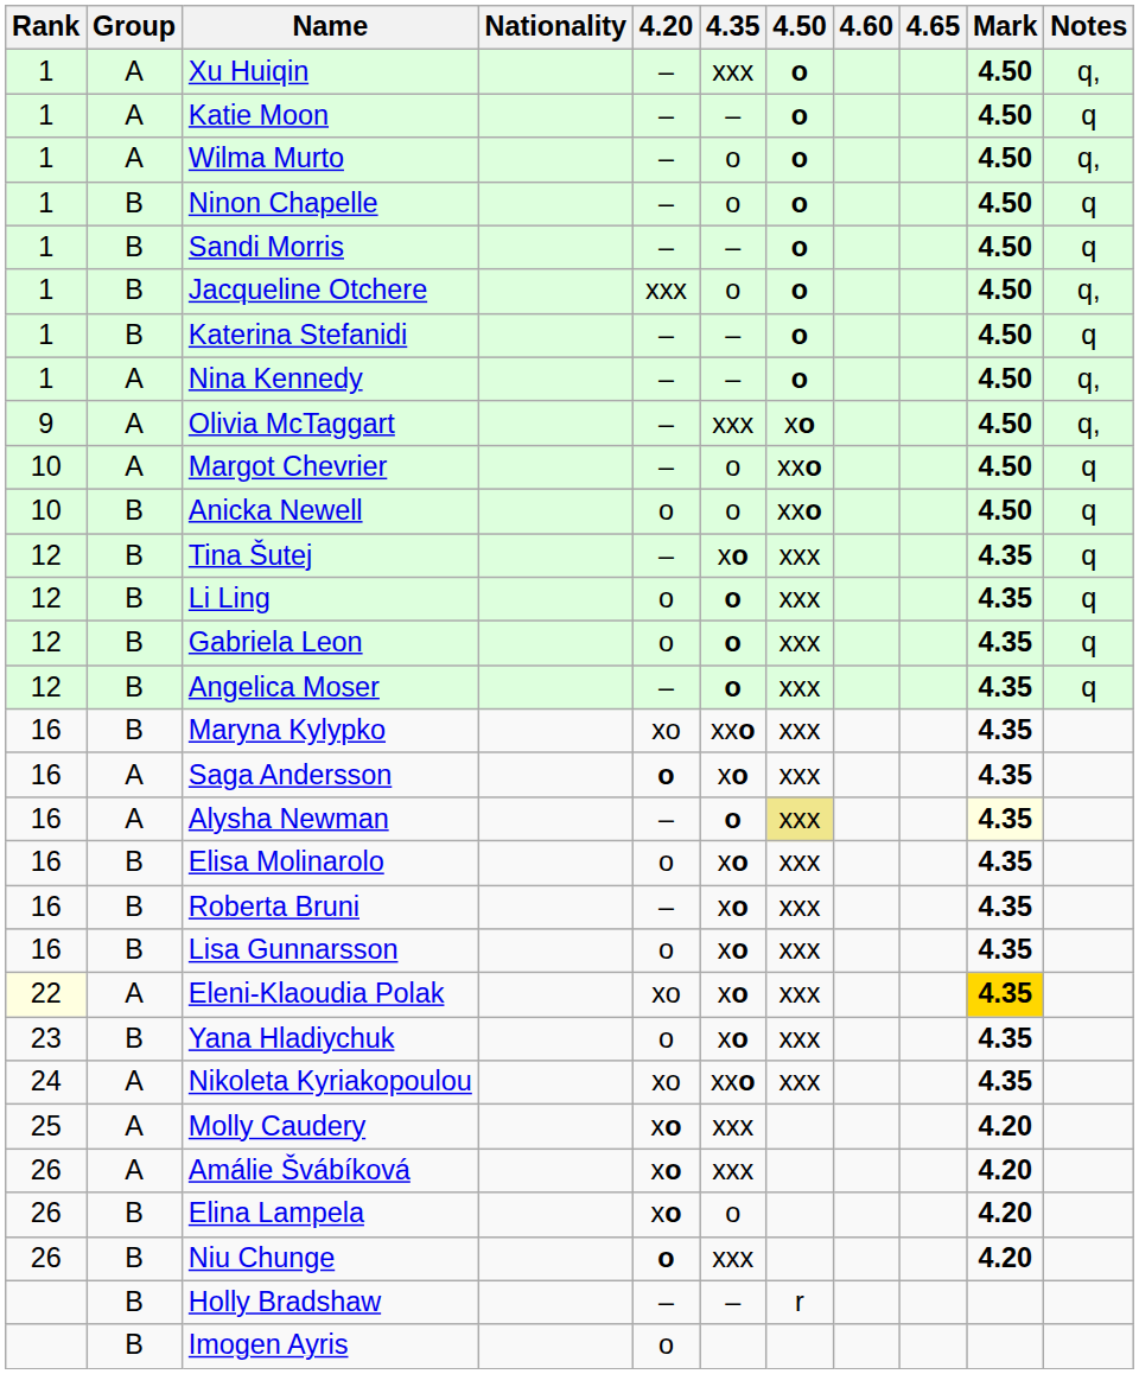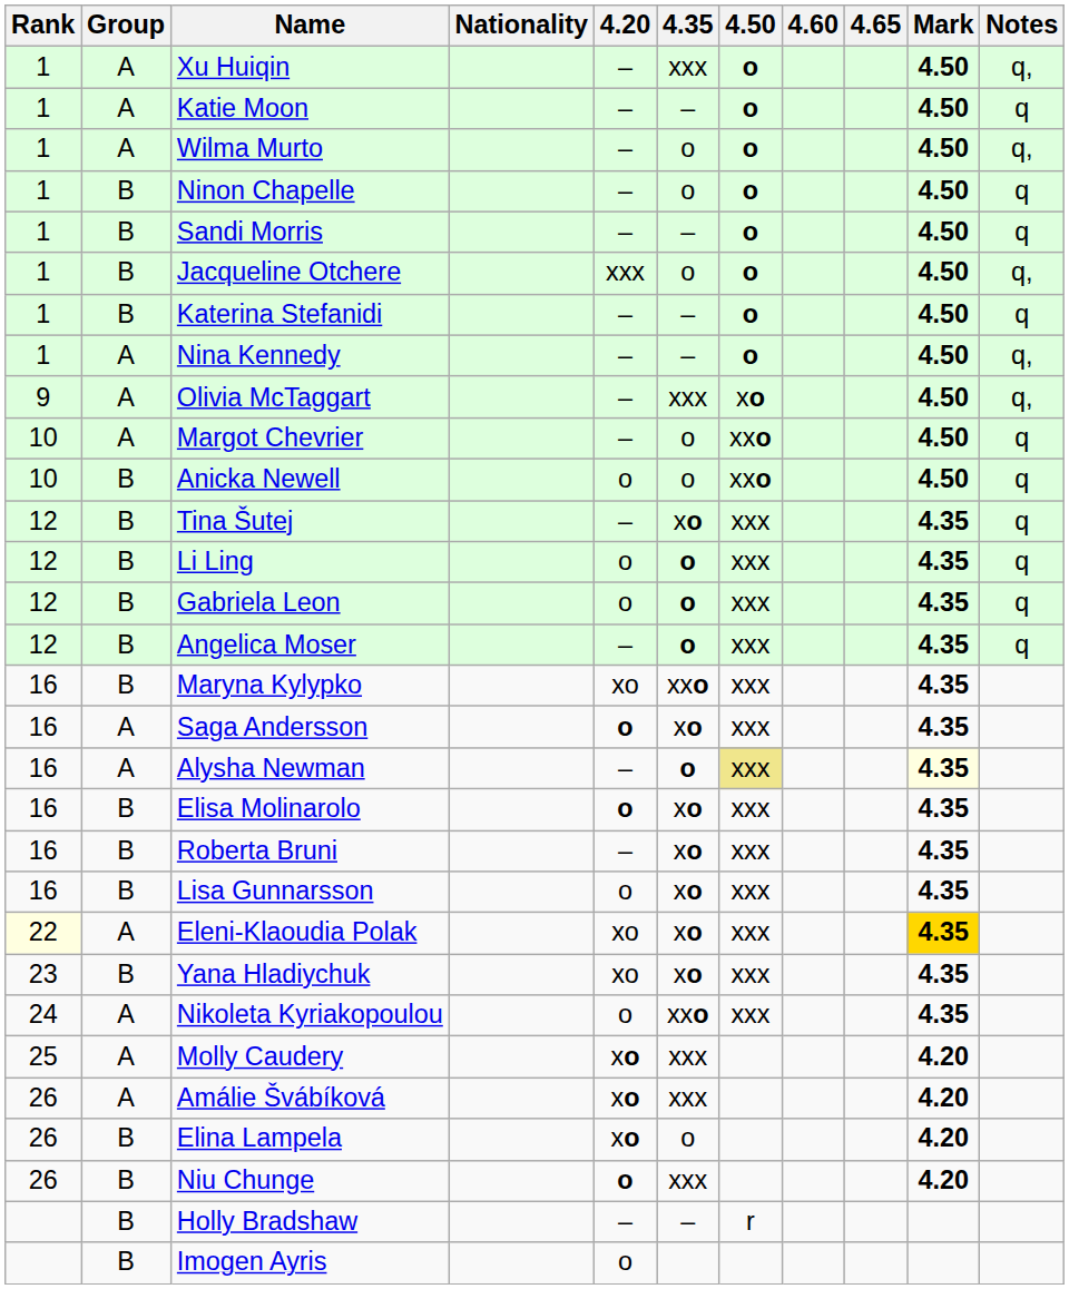 <table class="wikitable sortable" style="text-align:center">
 <tr>
 <th>Rank</th>
 <th>Group</th>
 <th>Name</th>
 <th>Nationality</th>
 <th>4.20</th>
 <th>4.35</th>
 <th>4.50</th>
 <th>4.60</th>
 <th>4.65</th>
 <th>Mark</th>
 <th>Notes</th>
 </tr>
 <tr bgcolor=ddffdd>
 <td>1</td>
 <td>A</td>
 <td align=left><a href='#'>Xu Huiqin</a></td>
 <td align=left></td>
 <td>–</td>
 <td>xxx</td>
 <td><strong>o</strong></td>
 <td></td>
 <td></td>
 <td><strong>4.50</strong></td>
 <td>q, </td>
 </tr>
 <tr bgcolor=ddffdd>
 <td>1</td>
 <td>A</td>
 <td align=left><a href='#'>Katie Moon</a></td>
 <td align=left></td>
 <td>–</td>
 <td>–</td>
 <td><strong>o</strong></td>
 <td></td>
 <td></td>
 <td><strong>4.50</strong></td>
 <td>q</td>
 </tr>
 <tr bgcolor=ddffdd>
 <td>1</td>
 <td>A</td>
 <td align=left><a href='#'>Wilma Murto</a></td>
 <td align=left></td>
 <td>–</td>
 <td>o</td>
 <td><strong>o</strong></td>
 <td></td>
 <td></td>
 <td><strong>4.50</strong></td>
 <td>q, </td>
 </tr>
 <tr bgcolor=ddffdd>
 <td>1</td>
 <td>B</td>
 <td align=left><a href='#'>Ninon Chapelle</a></td>
 <td align=left></td>
 <td>–</td>
 <td>o</td>
 <td><strong>o</strong></td>
 <td></td>
 <td></td>
 <td><strong>4.50</strong></td>
 <td>q</td>
 </tr>
 <tr bgcolor=ddffdd>
 <td>1</td>
 <td>B</td>
 <td align=left><a href='#'>Sandi Morris</a></td>
 <td align=left></td>
 <td>–</td>
 <td>–</td>
 <td><strong>o</strong></td>
 <td></td>
 <td></td>
 <td><strong>4.50</strong></td>
 <td>q</td>
 </tr>
 <tr bgcolor=ddffdd>
 <td>1</td>
 <td>B</td>
 <td align=left><a href='#'>Jacqueline Otchere</a></td>
 <td align=left></td>
 <td>xxx</td>
 <td>o</td>
 <td><strong>o</strong></td>
 <td></td>
 <td></td>
 <td><strong>4.50</strong></td>
 <td>q, </td>
 </tr>
 <tr bgcolor=ddffdd>
 <td>1</td>
 <td>B</td>
 <td align=left><a href='#'>Katerina Stefanidi</a></td>
 <td align=left></td>
 <td>–</td>
 <td>–</td>
 <td><strong>o</strong></td>
 <td></td>
 <td></td>
 <td><strong>4.50</strong></td>
 <td>q</td>
 </tr>
 <tr bgcolor=ddffdd>
 <td>1</td>
 <td>A</td>
 <td align=left><a href='#'>Nina Kennedy</a></td>
 <td align=left></td>
 <td>–</td>
 <td>–</td>
 <td><strong>o</strong></td>
 <td></td>
 <td></td>
 <td><strong>4.50</strong></td>
 <td>q, </td>
 </tr>
 <tr bgcolor=ddffdd>
 <td>9</td>
 <td>A</td>
 <td align=left><a href='#'>Olivia McTaggart</a></td>
 <td align=left></td>
 <td>–</td>
 <td>xxx</td>
 <td>x<strong>o</strong></td>
 <td></td>
 <td></td>
 <td><strong>4.50</strong></td>
 <td>q, </td>
 </tr>
 <tr bgcolor=ddffdd>
 <td>10</td>
 <td>A</td>
 <td align=left><a href='#'>Margot Chevrier</a></td>
 <td align=left></td>
 <td>–</td>
 <td>o</td>
 <td>xx<strong>o</strong></td>
 <td></td>
 <td></td>
 <td><strong>4.50</strong></td>
 <td>q</td>
 </tr>
 <tr bgcolor=ddffdd>
 <td>10</td>
 <td>B</td>
 <td align=left><a href='#'>Anicka Newell</a></td>
 <td align=left></td>
 <td>o</td>
 <td>o</td>
 <td>xx<strong>o</strong></td>
 <td></td>
 <td></td>
 <td><strong>4.50</strong></td>
 <td>q</td>
 </tr>
 <tr bgcolor=ddffdd>
 <td>12</td>
 <td>B</td>
 <td align=left><a href='#'>Tina Šutej</a></td>
 <td align=left></td>
 <td>–</td>
 <td>x<strong>o</strong></td>
 <td>xxx</td>
 <td></td>
 <td></td>
 <td><strong>4.35</strong></td>
 <td>q</td>
 </tr>
 <tr bgcolor=ddffdd>
 <td>12</td>
 <td>B</td>
 <td align=left><a href='#'>Li Ling</a></td>
 <td align=left></td>
 <td>o</td>
 <td><strong>o</strong></td>
 <td>xxx</td>
 <td></td>
 <td></td>
 <td><strong>4.35</strong></td>
 <td>q</td>
 </tr>
 <tr bgcolor=ddffdd>
 <td>12</td>
 <td>B</td>
 <td align=left><a href='#'>Gabriela Leon</a></td>
 <td align=left></td>
 <td>o</td>
 <td><strong>o</strong></td>
 <td>xxx</td>
 <td></td>
 <td></td>
 <td><strong>4.35</strong></td>
 <td>q</td>
 </tr>
 <tr bgcolor=ddffdd>
 <td>12</td>
 <td>B</td>
 <td align=left><a href='#'>Angelica Moser</a></td>
 <td align=left></td>
 <td>–</td>
 <td><strong>o</strong></td>
 <td>xxx</td>
 <td></td>
 <td></td>
 <td><strong>4.35</strong></td>
 <td>q</td>
 </tr>
 <tr>
 <td>16</td>
 <td>B</td>
 <td align=left><a href='#'>Maryna Kylypko</a></td>
 <td align=left></td>
 <td>xo</td>
 <td>xx<strong>o</strong></td>
 <td>xxx</td>
 <td></td>
 <td></td>
 <td><strong>4.35</strong></td>
 <td></td>
 </tr>
 <tr>
 <td>16</td>
 <td>A</td>
 <td align=left><a href='#'>Saga Andersson</a></td>
 <td align=left></td>
 <td><strong>o</strong></td>
 <td>x<strong>o</strong></td>
 <td>xxx</td>
 <td></td>
 <td></td>
 <td><strong>4.35</strong></td>
 <td></td>
 </tr>
 <tr>
 <td>16</td>
 <td>A</td>
 <td align=left><a href='#'>Alysha Newman</a></td>
 <td align=left></td>
 <td>–</td>
 <td><strong>o</strong></td>
 <td style="background: khaki;">xxx</td>
 <td></td>
 <td></td>
 <td style="background: lightyellow;"><strong>4.35</strong></td>
 <td></td>
 </tr>
 <tr>
 <td>16</td>
 <td>B</td>
 <td align=left><a href='#'>Elisa Molinarolo</a></td>
 <td align=left></td>
-<td>o</td>
+<td><strong>o</strong></td>
 <td>x<strong>o</strong></td>
 <td>xxx</td>
 <td></td>
 <td></td>
 <td><strong>4.35</strong></td>
 <td></td>
 </tr>
 <tr>
 <td>16</td>
 <td>B</td>
 <td align=left><a href='#'>Roberta Bruni</a></td>
 <td align=left></td>
 <td>–</td>
 <td>x<strong>o</strong></td>
 <td>xxx</td>
 <td></td>
 <td></td>
 <td><strong>4.35</strong></td>
 <td></td>
 </tr>
 <tr>
 <td>16</td>
 <td>B</td>
 <td align=left><a href='#'>Lisa Gunnarsson</a></td>
 <td align=left></td>
 <td>o</td>
 <td>x<strong>o</strong></td>
 <td>xxx</td>
 <td></td>
 <td></td>
 <td><strong>4.35</strong></td>
 <td></td>
 </tr>
 <tr>
 <td style="background: lightyellow;">22</td>
 <td>A</td>
 <td align=left><a href='#'>Eleni-Klaoudia Polak</a></td>
 <td align=left></td>
 <td>xo</td>
 <td>x<strong>o</strong></td>
 <td>xxx</td>
 <td></td>
 <td></td>
 <td style="background: gold;"><strong>4.35</strong></td>
 <td></td>
 </tr>
 <tr>
 <td>23</td>
 <td>B</td>
 <td align=left><a href='#'>Yana Hladiychuk</a></td>
 <td align=left></td>
-<td>o</td>
+<td>xo</td>
 <td>x<strong>o</strong></td>
 <td>xxx</td>
 <td></td>
 <td></td>
 <td><strong>4.35</strong></td>
 <td></td>
 </tr>
 <tr>
 <td>24</td>
 <td>A</td>
 <td align=left><a href='#'>Nikoleta Kyriakopoulou</a></td>
 <td align=left></td>
-<td>xo</td>
+<td>o</td>
 <td>xx<strong>o</strong></td>
 <td>xxx</td>
 <td></td>
 <td></td>
 <td><strong>4.35</strong></td>
 <td></td>
 </tr>
 <tr>
 <td>25</td>
 <td>A</td>
 <td align=left><a href='#'>Molly Caudery</a></td>
 <td align=left></td>
 <td>x<strong>o</strong></td>
 <td>xxx</td>
 <td></td>
 <td></td>
 <td></td>
 <td><strong>4.20</strong></td>
 <td></td>
 </tr>
 <tr>
 <td>26</td>
 <td>A</td>
 <td align=left><a href='#'>Amálie Švábíková</a></td>
 <td align=left></td>
 <td>x<strong>o</strong></td>
 <td>xxx</td>
 <td></td>
 <td></td>
 <td></td>
 <td><strong>4.20</strong></td>
 <td></td>
 </tr>
 <tr>
 <td>26</td>
 <td>B</td>
 <td align=left><a href='#'>Elina Lampela</a></td>
 <td align=left></td>
 <td>x<strong>o</strong></td>
 <td>o</td>
 <td></td>
 <td></td>
 <td></td>
 <td><strong>4.20</strong></td>
 <td></td>
 </tr>
 <tr>
 <td>26</td>
 <td>B</td>
 <td align=left><a href='#'>Niu Chunge</a></td>
 <td align=left></td>
 <td><strong>o</strong></td>
 <td>xxx</td>
 <td></td>
 <td></td>
 <td></td>
 <td><strong>4.20</strong></td>
 <td></td>
 </tr>
 <tr>
 <td></td>
 <td>B</td>
 <td align=left><a href='#'>Holly Bradshaw</a></td>
 <td align=left></td>
 <td>–</td>
 <td>–</td>
 <td>r</td>
 <td></td>
 <td></td>
 <td><strong></strong></td>
 <td></td>
 </tr>
 <tr>
 <td></td>
 <td>B</td>
 <td align=left><a href='#'>Imogen Ayris</a></td>
 <td align=left></td>
 <td>o</td>
 <td></td>
 <td></td>
 <td></td>
 <td></td>
 <td><strong></strong></td>
 <td></td>
 </tr>
 </table>
